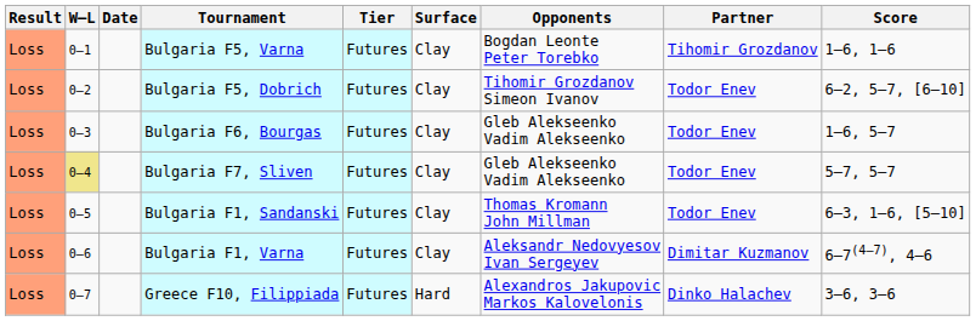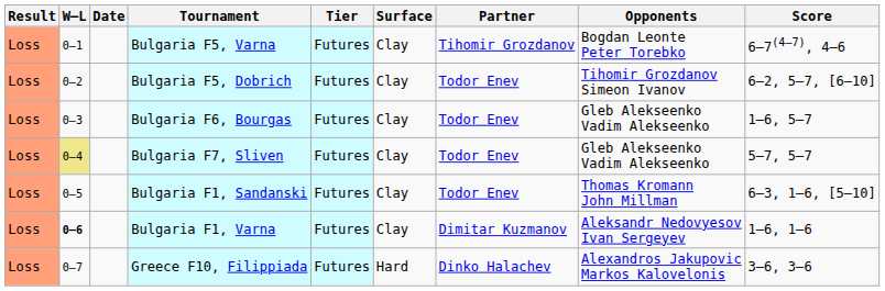 <table class="sortable wikitable">
 <tr>
 <th>Result</th>
 <th class="unsortable">W–L</th>
 <th>Date</th>
 <th>Tournament</th>
 <th>Tier</th>
 <th>Surface</th>
+<th>Partner</th>
 <th>Opponents</th>
-<th>Partner</th>
 <th class="unsortable">Score</th>
 </tr>
 <tr>
 <td bgcolor=#FFA07A>Loss</td>
 <td><small>0–1</small></td>
 <td></td>
 <td style="background:#cffcff;">Bulgaria F5, <a href='#'>Varna</a></td>
 <td style="background:#cffcff;">Futures</td>
 <td>Clay</td>
+<td> <a href='#'>Tihomir Grozdanov</a></td>
 <td> Bogdan Leonte<br> <a href='#'>Peter Torebko</a></td>
-<td> <a href='#'>Tihomir Grozdanov</a></td>
-<td>1–6, 1–6</td>
+<td>6–7<sup>(4–7)</sup>, 4–6</td>
 </tr>
 <tr>
 <td bgcolor=#FFA07A>Loss</td>
 <td><small>0–2</small></td>
 <td></td>
 <td style="background:#cffcff;">Bulgaria F5, <a href='#'>Dobrich</a></td>
 <td style="background:#cffcff;">Futures</td>
 <td>Clay</td>
+<td> <a href='#'>Todor Enev</a></td>
 <td> <a href='#'>Tihomir Grozdanov</a><br> Simeon Ivanov</td>
-<td> <a href='#'>Todor Enev</a></td>
 <td>6–2, 5–7, [6–10]</td>
 </tr>
 <tr>
 <td bgcolor=#FFA07A>Loss</td>
 <td><small>0–3</small></td>
 <td></td>
 <td style="background:#cffcff;">Bulgaria F6, <a href='#'>Bourgas</a></td>
 <td style="background:#cffcff;">Futures</td>
 <td>Clay</td>
+<td> <a href='#'>Todor Enev</a></td>
 <td> Gleb Alekseenko<br> Vadim Alekseenko</td>
-<td> <a href='#'>Todor Enev</a></td>
 <td>1–6, 5–7</td>
 </tr>
 <tr>
 <td bgcolor=#FFA07A>Loss</td>
 <td style="background: khaki;"><small>0–4</small></td>
 <td></td>
 <td style="background:#cffcff;">Bulgaria F7, <a href='#'>Sliven</a></td>
 <td style="background:#cffcff;">Futures</td>
 <td>Clay</td>
+<td> <a href='#'>Todor Enev</a></td>
 <td> Gleb Alekseenko<br> Vadim Alekseenko</td>
-<td> <a href='#'>Todor Enev</a></td>
 <td>5–7, 5–7</td>
 </tr>
 <tr>
 <td bgcolor=#FFA07A>Loss</td>
 <td><small>0–5</small></td>
 <td></td>
 <td style="background:#cffcff;">Bulgaria F1, <a href='#'>Sandanski</a></td>
 <td style="background:#cffcff;">Futures</td>
 <td>Clay</td>
+<td> <a href='#'>Todor Enev</a></td>
 <td> <a href='#'>Thomas Kromann</a><br> <a href='#'>John Millman</a></td>
-<td> <a href='#'>Todor Enev</a></td>
 <td>6–3, 1–6, [5–10]</td>
 </tr>
 <tr>
 <td bgcolor=#FFA07A>Loss</td>
-<td><small>0–6</small></td>
+<td><strong><small>0–6</small></strong></td>
 <td></td>
 <td style="background:#cffcff;">Bulgaria F1, <a href='#'>Varna</a></td>
 <td style="background:#cffcff;">Futures</td>
 <td>Clay</td>
+<td> <a href='#'>Dimitar Kuzmanov</a></td>
 <td> <a href='#'>Aleksandr Nedovyesov</a><br> <a href='#'>Ivan Sergeyev</a></td>
-<td> <a href='#'>Dimitar Kuzmanov</a></td>
-<td>6–7<sup>(4–7)</sup>, 4–6</td>
+<td>1–6, 1–6</td>
 </tr>
 <tr>
 <td bgcolor=#FFA07A>Loss</td>
 <td><small>0–7</small></td>
 <td></td>
 <td style="background:#cffcff;">Greece F10, <a href='#'>Filippiada</a></td>
 <td style="background:#cffcff;">Futures</td>
 <td>Hard</td>
+<td> <a href='#'>Dinko Halachev</a></td>
 <td> <a href='#'>Alexandros Jakupovic</a><br> <a href='#'>Markos Kalovelonis</a></td>
-<td> <a href='#'>Dinko Halachev</a></td>
 <td>3–6, 3–6</td>
 </tr>
 </table>
